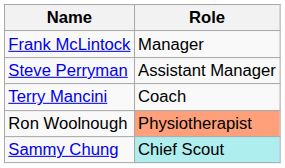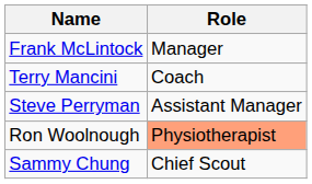 <table class="wikitable">
 <tr>
 <th>Name</th>
 <th>Role</th>
 </tr>
 <tr>
 <td> <a href='#'>Frank McLintock</a></td>
 <td>Manager</td>
 </tr>
 <tr>
+<td> <a href='#'>Terry Mancini</a></td>
+<td>Coach</td>
+</tr>
+<tr>
 <td> <a href='#'>Steve Perryman</a></td>
 <td>Assistant Manager</td>
-</tr>
-<tr>
-<td> <a href='#'>Terry Mancini</a></td>
-<td>Coach</td>
 </tr>
 <tr>
 <td> Ron Woolnough</td>
 <td style="background: lightsalmon;">Physiotherapist</td>
 </tr>
 <tr>
 <td> <a href='#'>Sammy Chung</a></td>
-<td style="background: paleturquoise;">Chief Scout</td>
+<td>Chief Scout</td>
 </tr>
 </table>
